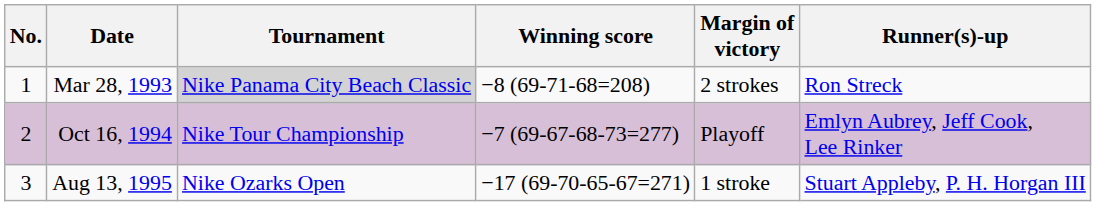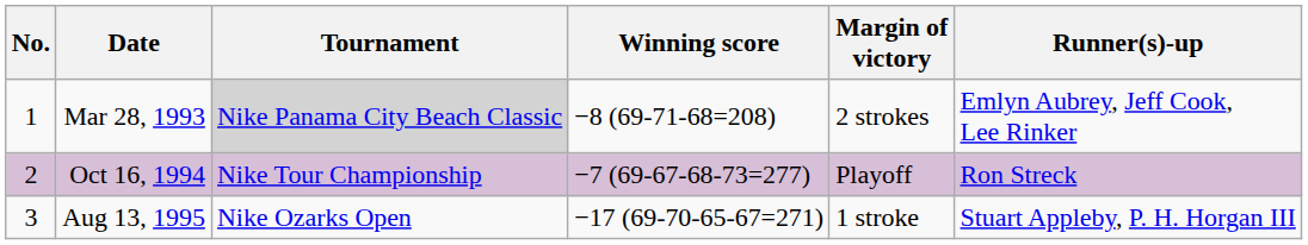 <table class="wikitable" style="font-size:95%;">
 <tr>
 <th>No.</th>
 <th>Date</th>
 <th>Tournament</th>
 <th>Winning score</th>
 <th>Margin of<br>victory</th>
 <th>Runner(s)-up</th>
 </tr>
 <tr>
 <td align=center>1</td>
 <td align=right>Mar 28, <a href='#'>1993</a></td>
 <td style="background: lightgrey;"><a href='#'>Nike Panama City Beach Classic</a></td>
 <td>−8 (69-71-68=208)</td>
 <td>2 strokes</td>
-<td> <a href='#'>Ron Streck</a></td>
+<td> <a href='#'>Emlyn Aubrey</a>,  <a href='#'>Jeff Cook</a>,<br> <a href='#'>Lee Rinker</a></td>
 </tr>
 <tr style="background:thistle;">
 <td align=center>2</td>
 <td align=right>Oct 16, <a href='#'>1994</a></td>
 <td><a href='#'>Nike Tour Championship</a></td>
 <td>−7 (69-67-68-73=277)</td>
 <td>Playoff</td>
-<td> <a href='#'>Emlyn Aubrey</a>,  <a href='#'>Jeff Cook</a>,<br> <a href='#'>Lee Rinker</a></td>
+<td> <a href='#'>Ron Streck</a></td>
 </tr>
 <tr>
 <td align=center>3</td>
 <td align=right>Aug 13, <a href='#'>1995</a></td>
 <td><a href='#'>Nike Ozarks Open</a></td>
 <td>−17 (69-70-65-67=271)</td>
 <td>1 stroke</td>
 <td> <a href='#'>Stuart Appleby</a>,  <a href='#'>P. H. Horgan III</a></td>
 </tr>
 </table>
